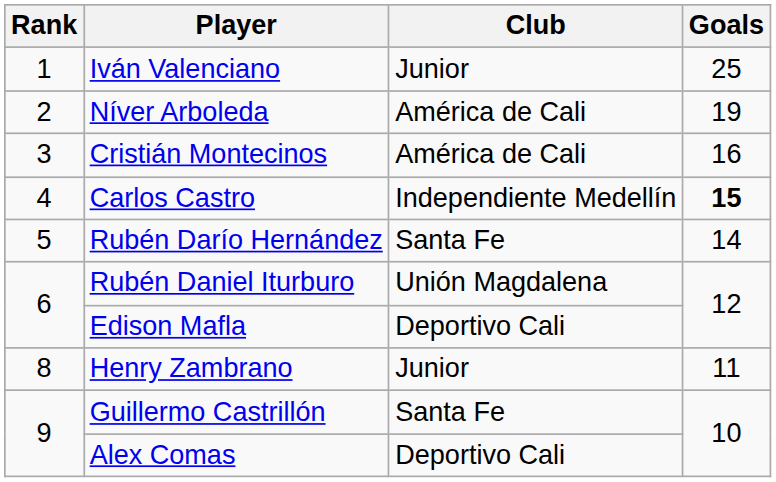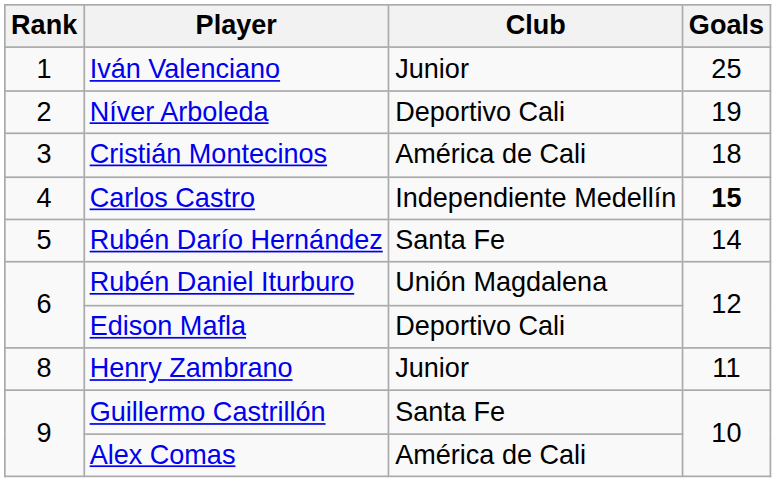 <table class="wikitable" border="1">
 <tr>
 <th>Rank</th>
 <th>Player</th>
 <th>Club</th>
 <th>Goals</th>
 </tr>
 <tr>
 <td align=center>1</td>
 <td> <a href='#'>Iván Valenciano</a></td>
 <td>Junior</td>
 <td align=center>25</td>
 </tr>
 <tr>
 <td align=center>2</td>
 <td> <a href='#'>Níver Arboleda</a></td>
-<td>América de Cali</td>
+<td>Deportivo Cali</td>
 <td align=center>19</td>
 </tr>
 <tr>
 <td align=center>3</td>
 <td> <a href='#'>Cristián Montecinos</a></td>
 <td>América de Cali</td>
-<td align=center>16</td>
+<td align=center>18</td>
 </tr>
 <tr>
 <td align=center>4</td>
 <td> <a href='#'>Carlos Castro</a></td>
 <td>Independiente Medellín</td>
 <td align=center><strong>15</strong></td>
 </tr>
 <tr>
 <td align=center>5</td>
 <td> <a href='#'>Rubén Darío Hernández</a></td>
 <td>Santa Fe</td>
 <td align=center>14</td>
 </tr>
 <tr>
 <td rowspan=2 align=center>6</td>
 <td> <a href='#'>Rubén Daniel Iturburo</a></td>
 <td>Unión Magdalena</td>
 <td rowspan=2 align=center>12</td>
 </tr>
 <tr>
 <td> <a href='#'>Edison Mafla</a></td>
 <td>Deportivo Cali</td>
 </tr>
 <tr>
 <td align=center>8</td>
 <td> <a href='#'>Henry Zambrano</a></td>
 <td>Junior</td>
 <td align=center>11</td>
 </tr>
 <tr>
 <td rowspan=2 align=center>9</td>
 <td> <a href='#'>Guillermo Castrillón</a></td>
 <td>Santa Fe</td>
 <td rowspan=2 align=center>10</td>
 </tr>
 <tr>
 <td> <a href='#'>Alex Comas</a></td>
-<td>Deportivo Cali</td>
+<td>América de Cali</td>
 </tr>
 </table>
